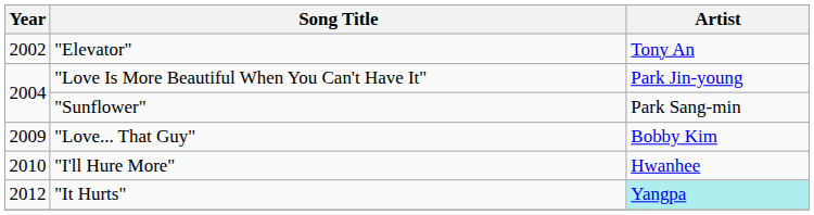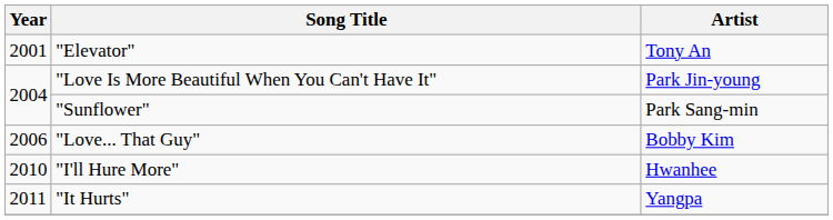 <table class="wikitable plainrowheaders sortable" style="width:700px">
 <tr>
 <th scope="col"  width=10>Year</th>
 <th scope="col">Song Title</th>
 <th>Artist</th>
 </tr>
 <tr>
-<td>2002</td>
+<td>2001</td>
 <td>"Elevator" </td>
 <td><a href='#'>Tony An</a></td>
 </tr>
 <tr>
 <td rowspan=2>2004</td>
 <td>"Love Is More Beautiful When You Can't Have It" </td>
 <td><a href='#'>Park Jin-young</a></td>
 </tr>
 <tr>
 <td>"Sunflower" </td>
 <td>Park Sang-min</td>
 </tr>
 <tr>
-<td>2009</td>
+<td>2006</td>
 <td>"Love... That Guy" </td>
 <td><a href='#'>Bobby Kim</a></td>
 </tr>
 <tr>
 <td>2010</td>
 <td>"I'll Hure More" </td>
 <td><a href='#'>Hwanhee</a></td>
 </tr>
 <tr>
-<td>2012</td>
+<td>2011</td>
 <td>"It Hurts" </td>
-<td style="background: paleturquoise;"><a href='#'>Yangpa</a></td>
+<td><a href='#'>Yangpa</a></td>
 </tr>
 <tr>
 </tr>
 </table>
